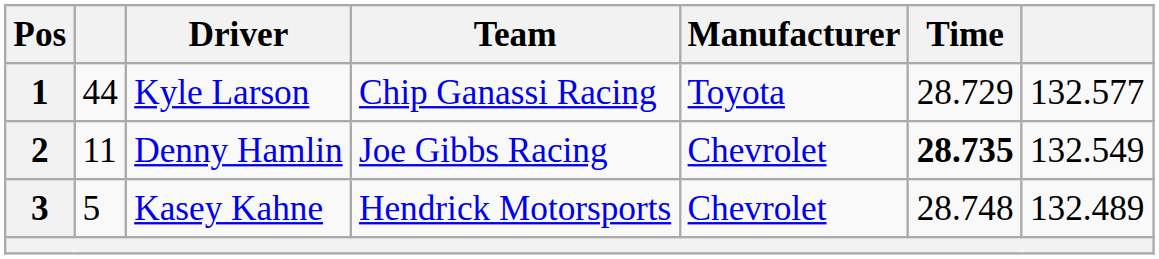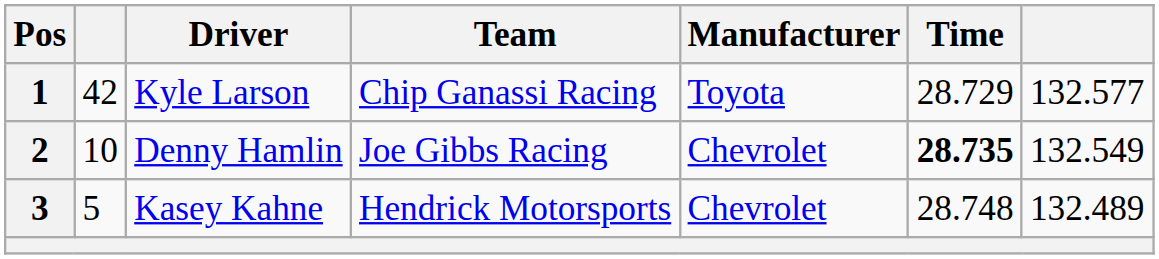 <table class="wikitable" style="font-size:95%">
 <tr>
 <th>Pos</th>
 <th></th>
 <th>Driver</th>
 <th>Team</th>
 <th>Manufacturer</th>
 <th>Time</th>
 <th></th>
 </tr>
 <tr>
 <th>1</th>
-<td>44</td>
+<td>42</td>
 <td><a href='#'>Kyle Larson</a></td>
 <td><a href='#'>Chip Ganassi Racing</a></td>
 <td><a href='#'>Toyota</a></td>
 <td>28.729</td>
 <td>132.577</td>
 </tr>
 <tr>
 <th>2</th>
-<td>11</td>
+<td>10</td>
 <td><a href='#'>Denny Hamlin</a></td>
 <td><a href='#'>Joe Gibbs Racing</a></td>
 <td><a href='#'>Chevrolet</a></td>
 <td><strong>28.735</strong></td>
 <td>132.549</td>
 </tr>
 <tr>
 <th>3</th>
 <td>5</td>
 <td><a href='#'>Kasey Kahne</a></td>
 <td><a href='#'>Hendrick Motorsports</a></td>
 <td><a href='#'>Chevrolet</a></td>
 <td>28.748</td>
 <td>132.489</td>
 </tr>
 <tr>
 <th colspan="7"></th>
 </tr>
 </table>
